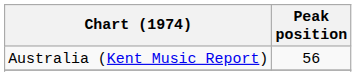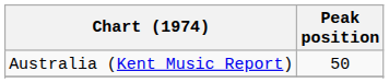 <table class="wikitable sortable">
 <tr>
 <th>Chart (1974)</th>
 <th>Peak<br>position</th>
 </tr>
 <tr>
 <td>Australia (<a href='#'>Kent Music Report</a>)</td>
-<td style="text-align:center;">56</td>
+<td style="text-align:center;">50</td>
 </tr>
 <tr>
 </tr>
 <tr>
 </tr>
 </table>
